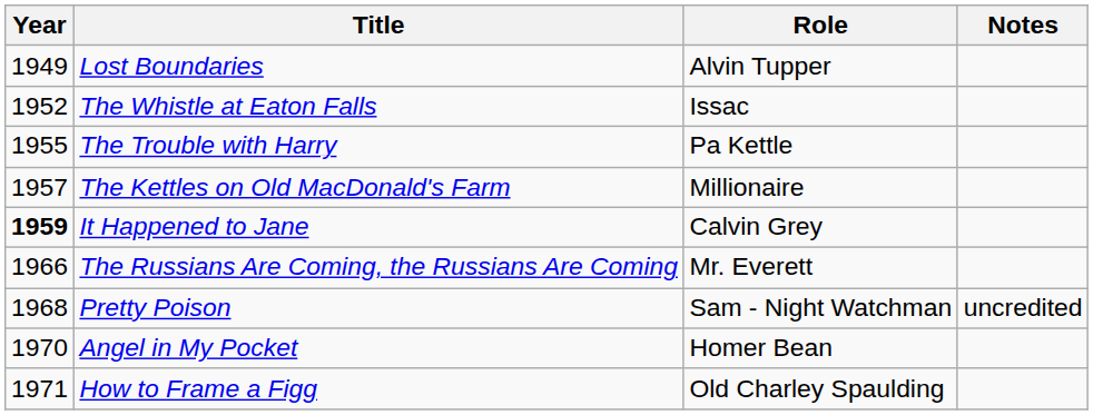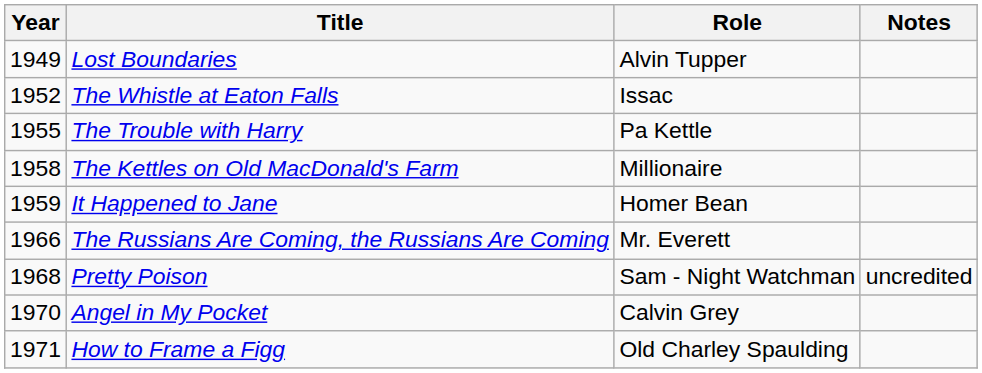 <table class="wikitable">
 <tr>
 <th>Year</th>
 <th>Title</th>
 <th>Role</th>
 <th>Notes</th>
 </tr>
 <tr>
 <td>1949</td>
 <td><em><a href='#'>Lost Boundaries</a></em></td>
 <td>Alvin Tupper</td>
 <td></td>
 </tr>
 <tr>
 <td>1952</td>
 <td><em><a href='#'>The Whistle at Eaton Falls</a></em></td>
 <td>Issac</td>
 <td></td>
 </tr>
 <tr>
 <td>1955</td>
 <td><em><a href='#'>The Trouble with Harry</a></em></td>
 <td>Pa Kettle</td>
 <td></td>
 </tr>
 <tr>
-<td>1957</td>
+<td>1958</td>
 <td><em><a href='#'>The Kettles on Old MacDonald's Farm</a></em></td>
 <td>Millionaire</td>
 <td></td>
 </tr>
 <tr>
-<td><strong>1959</strong></td>
+<td>1959</td>
 <td><em><a href='#'>It Happened to Jane</a></em></td>
-<td>Calvin Grey</td>
+<td>Homer Bean</td>
 <td></td>
 </tr>
 <tr>
 <td>1966</td>
 <td><em><a href='#'>The Russians Are Coming, the Russians Are Coming</a></em></td>
 <td>Mr. Everett</td>
 <td></td>
 </tr>
 <tr>
 <td>1968</td>
 <td><em><a href='#'>Pretty Poison</a></em></td>
 <td>Sam - Night Watchman</td>
 <td>uncredited</td>
 </tr>
 <tr>
 <td>1970</td>
 <td><em><a href='#'>Angel in My Pocket</a></em></td>
-<td>Homer Bean</td>
+<td>Calvin Grey</td>
 <td></td>
 </tr>
 <tr>
 <td>1971</td>
 <td><em><a href='#'>How to Frame a Figg</a></em></td>
 <td>Old Charley Spaulding</td>
 <td></td>
 </tr>
 </table>
